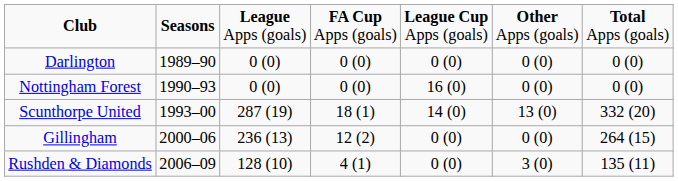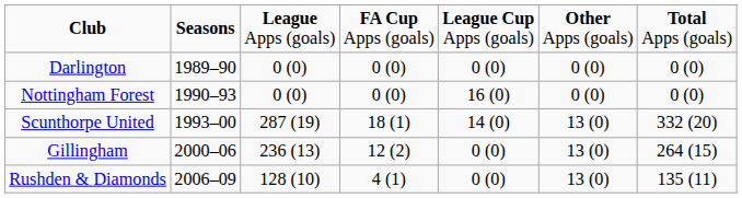 <table class="wikitable" style="text-align: center;">
 <tr>
 <td><strong>Club</strong></td>
 <td><strong>Seasons</strong></td>
 <td><strong>League</strong><br>Apps (goals)</td>
 <td><strong>FA Cup</strong><br>Apps (goals)</td>
 <td><strong>League Cup</strong><br>Apps (goals)</td>
 <td><strong>Other</strong><br>Apps (goals)</td>
 <td><strong>Total</strong><br>Apps (goals)</td>
 </tr>
 <tr>
 <td><a href='#'>Darlington</a></td>
 <td>1989–90</td>
 <td>0 (0)</td>
 <td>0 (0)</td>
 <td>0 (0)</td>
 <td>0 (0)</td>
 <td>0 (0)</td>
 </tr>
 <tr>
 <td><a href='#'>Nottingham Forest</a></td>
 <td>1990–93</td>
 <td>0 (0)</td>
 <td>0 (0)</td>
 <td>16 (0)</td>
 <td>0 (0)</td>
 <td>0 (0)</td>
 </tr>
 <tr>
 <td><a href='#'>Scunthorpe United</a></td>
 <td>1993–00</td>
 <td>287 (19)</td>
 <td>18 (1)</td>
 <td>14 (0)</td>
 <td>13 (0)</td>
 <td>332 (20)</td>
 </tr>
 <tr>
 <td><a href='#'>Gillingham</a></td>
 <td>2000–06</td>
 <td>236 (13)</td>
 <td>12 (2)</td>
 <td>0 (0)</td>
-<td>0 (0)</td>
+<td>13 (0)</td>
 <td>264 (15)</td>
 </tr>
 <tr>
 <td><a href='#'>Rushden & Diamonds</a></td>
 <td>2006–09</td>
 <td>128 (10)</td>
 <td>4 (1)</td>
 <td>0 (0)</td>
-<td>3 (0)</td>
+<td>13 (0)</td>
 <td>135 (11)</td>
 </tr>
 </table>
